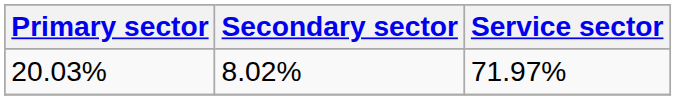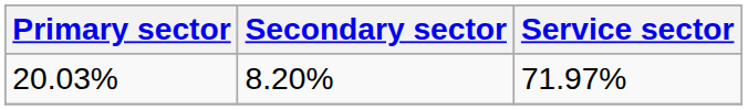 <table class="wikitable" border="1">
 <tr>
 <th><a href='#'>Primary sector</a></th>
 <th><a href='#'>Secondary sector</a></th>
 <th><a href='#'>Service sector</a></th>
 </tr>
 <tr>
 <td>20.03%</td>
-<td>8.02%</td>
+<td>8.20%</td>
 <td>71.97%</td>
 </tr>
 <tr>
 </tr>
 </table>
